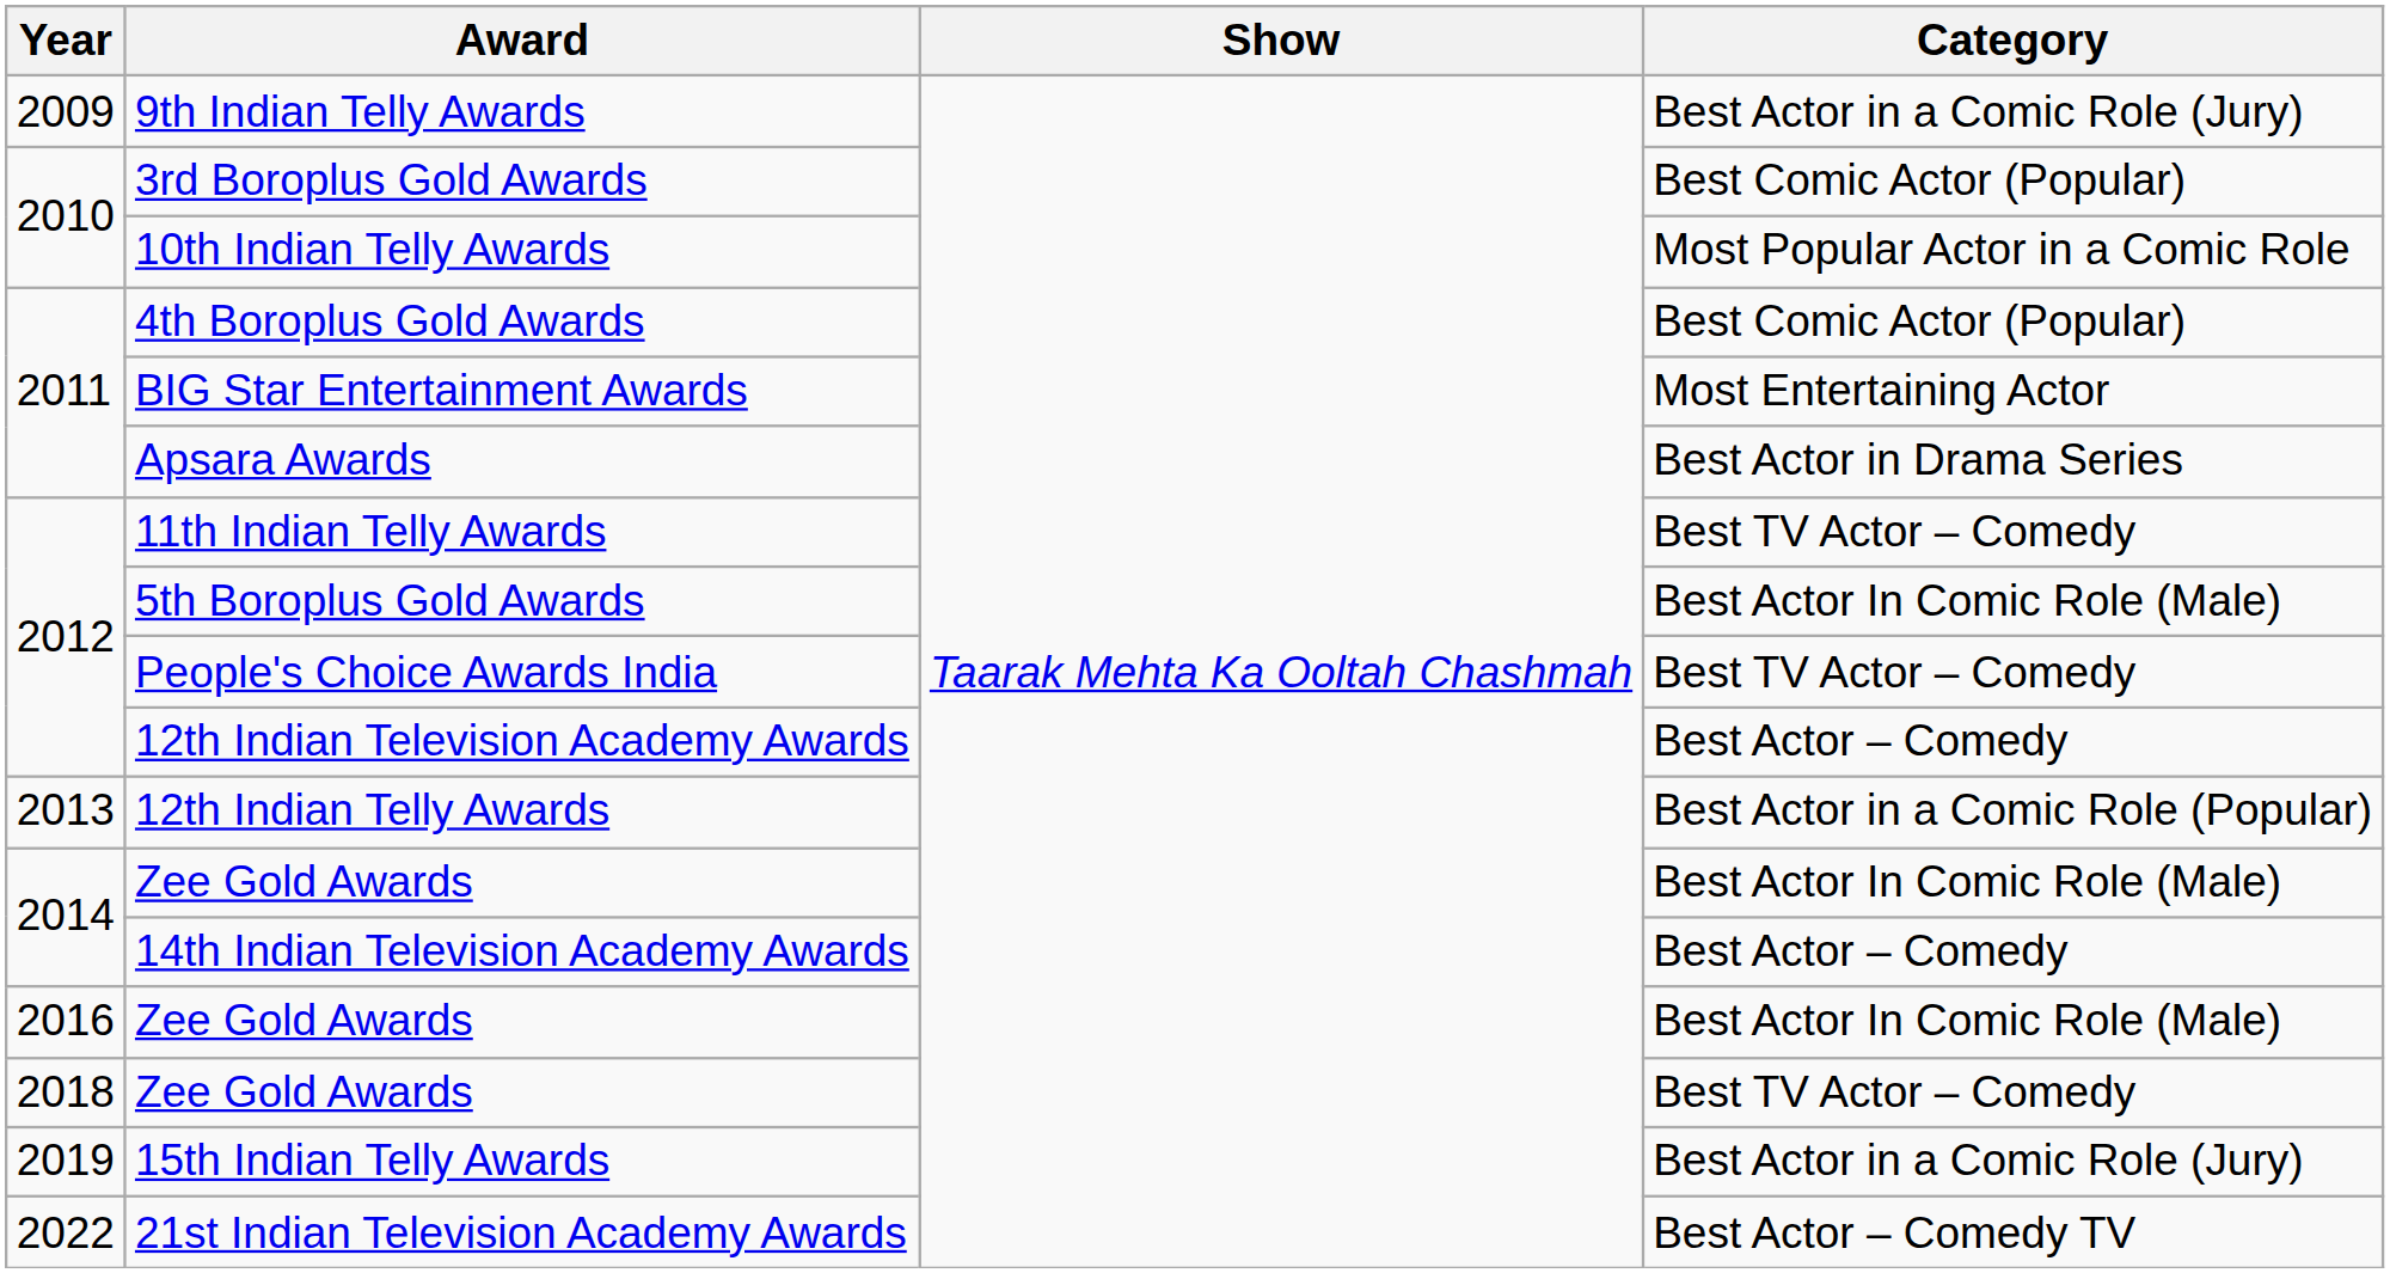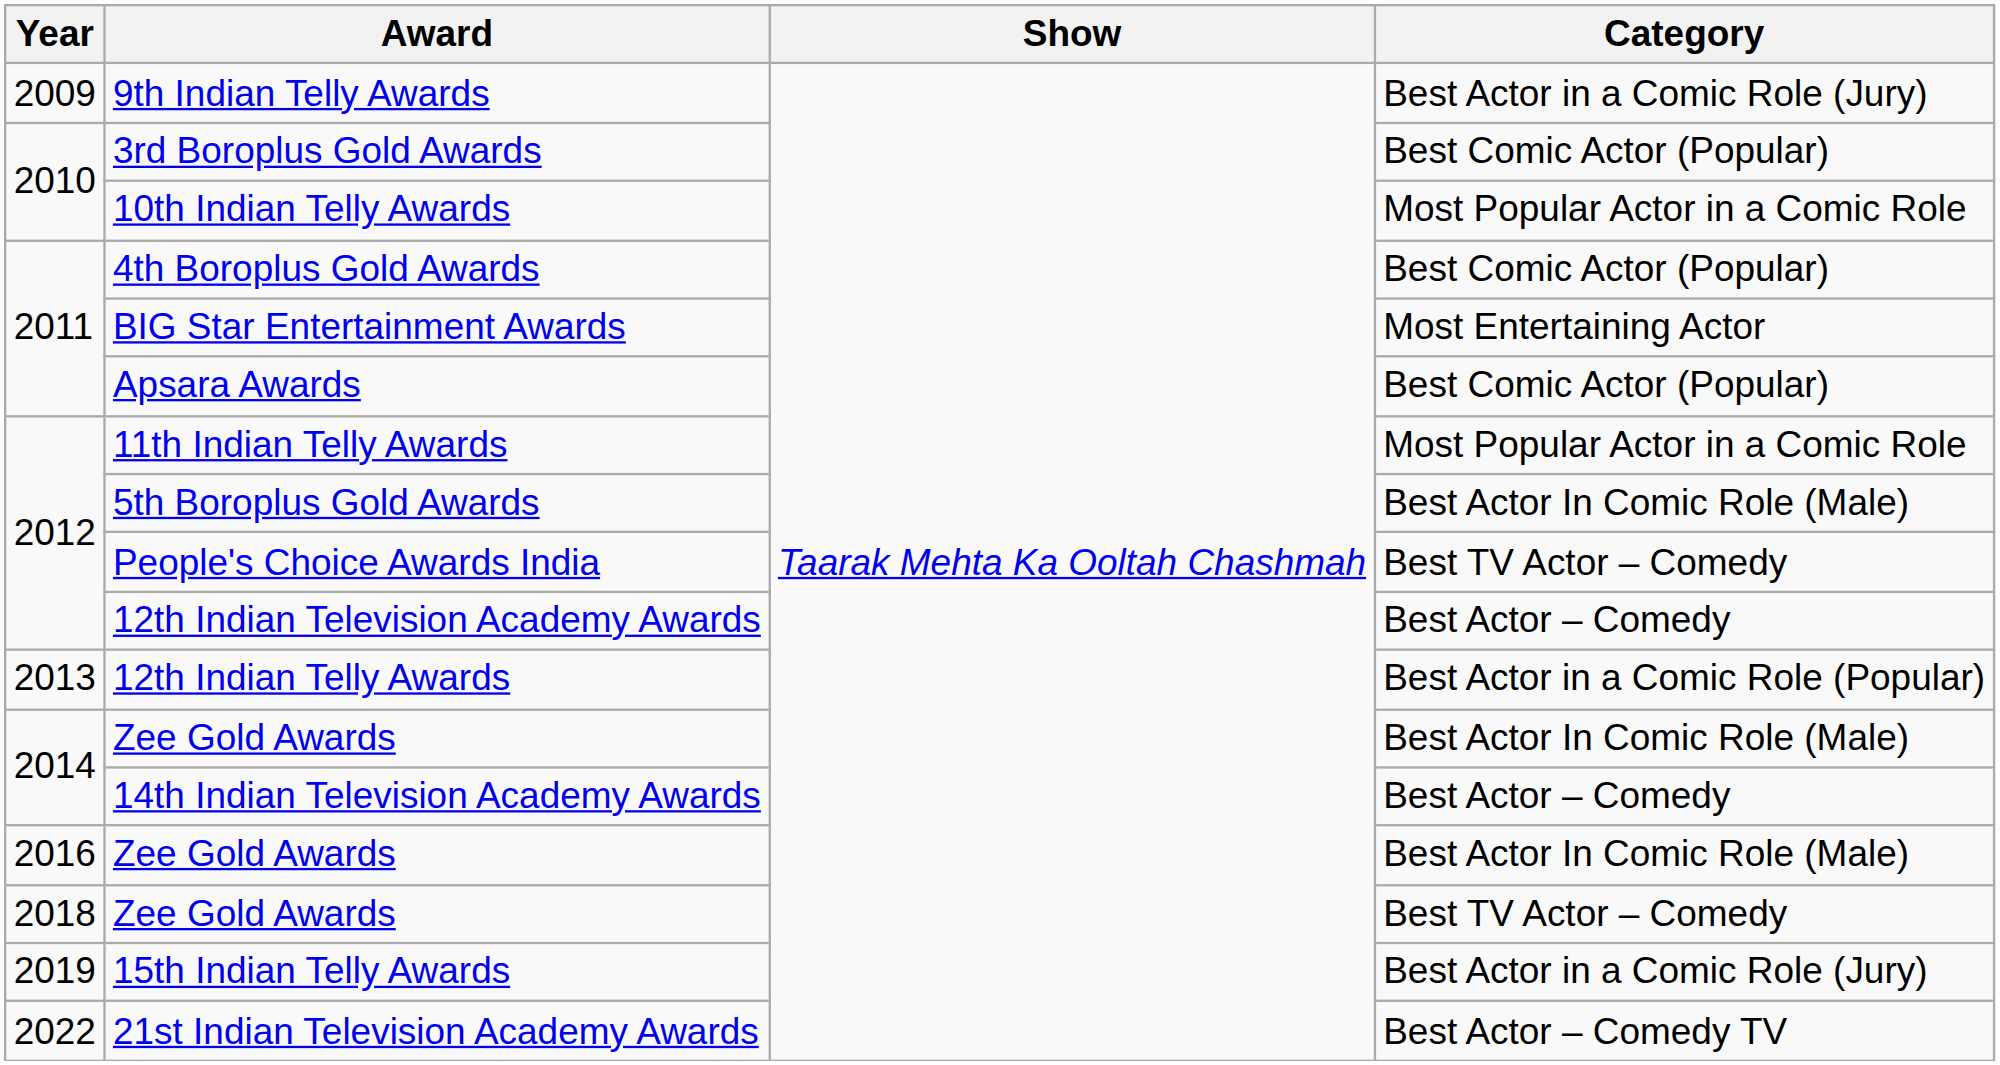 <table class="wikitable">
 <tr 1992.>
 <th>Year</th>
 <th>Award</th>
 <th>Show</th>
 <th>Category</th>
 </tr>
 <tr>
 <td>2009</td>
 <td><a href='#'>9th Indian Telly Awards</a></td>
 <td rowspan="17"><em><a href='#'>Taarak Mehta Ka Ooltah Chashmah</a></em></td>
 <td>Best Actor in a Comic Role (Jury)</td>
 </tr>
 <tr>
 <td rowspan="2">2010</td>
 <td><a href='#'>3rd Boroplus Gold Awards</a></td>
 <td>Best Comic Actor (Popular)</td>
 </tr>
 <tr>
 <td><a href='#'>10th Indian Telly Awards</a></td>
 <td>Most Popular Actor in a Comic Role</td>
 </tr>
 <tr>
 <td rowspan="3">2011</td>
 <td><a href='#'>4th Boroplus Gold Awards</a></td>
 <td>Best Comic Actor (Popular)</td>
 </tr>
 <tr>
 <td><a href='#'>BIG Star Entertainment Awards</a></td>
 <td>Most Entertaining Actor</td>
 </tr>
 <tr>
 <td><a href='#'>Apsara Awards</a></td>
-<td>Best Actor in Drama Series</td>
+<td>Best Comic Actor (Popular)</td>
 </tr>
 <tr>
 <td rowspan="4">2012</td>
 <td><a href='#'>11th Indian Telly Awards</a></td>
-<td>Best TV Actor – Comedy</td>
+<td>Most Popular Actor in a Comic Role</td>
 </tr>
 <tr>
 <td><a href='#'>5th Boroplus Gold Awards</a></td>
 <td>Best Actor In Comic Role (Male)</td>
 </tr>
 <tr>
 <td><a href='#'>People's Choice Awards India</a></td>
 <td>Best TV Actor – Comedy</td>
 </tr>
 <tr>
 <td><a href='#'>12th Indian Television Academy Awards</a></td>
 <td>Best Actor – Comedy</td>
 </tr>
 <tr>
 <td>2013</td>
 <td><a href='#'>12th Indian Telly Awards</a></td>
 <td>Best Actor in a Comic Role (Popular)</td>
 </tr>
 <tr>
 <td rowspan="2">2014</td>
 <td><a href='#'>Zee Gold Awards</a></td>
 <td>Best Actor In Comic Role (Male)</td>
 </tr>
 <tr>
 <td><a href='#'>14th Indian Television Academy Awards</a></td>
 <td>Best Actor – Comedy</td>
 </tr>
 <tr>
 <td>2016</td>
 <td><a href='#'>Zee Gold Awards</a></td>
 <td>Best Actor In Comic Role (Male)</td>
 </tr>
 <tr>
 <td>2018</td>
 <td><a href='#'>Zee Gold Awards</a></td>
 <td>Best TV Actor – Comedy</td>
 </tr>
 <tr>
 <td>2019</td>
 <td><a href='#'>15th Indian Telly Awards</a></td>
 <td>Best Actor in a Comic Role (Jury)</td>
 </tr>
 <tr>
 <td>2022</td>
 <td><a href='#'>21st Indian Television Academy Awards</a></td>
 <td>Best Actor – Comedy TV</td>
 </tr>
 </table>
